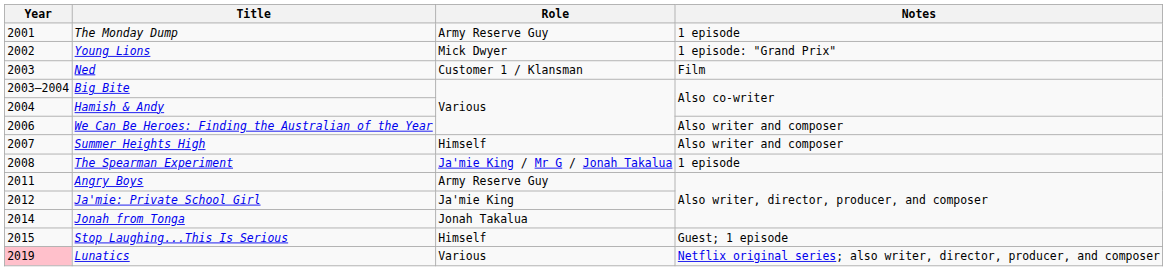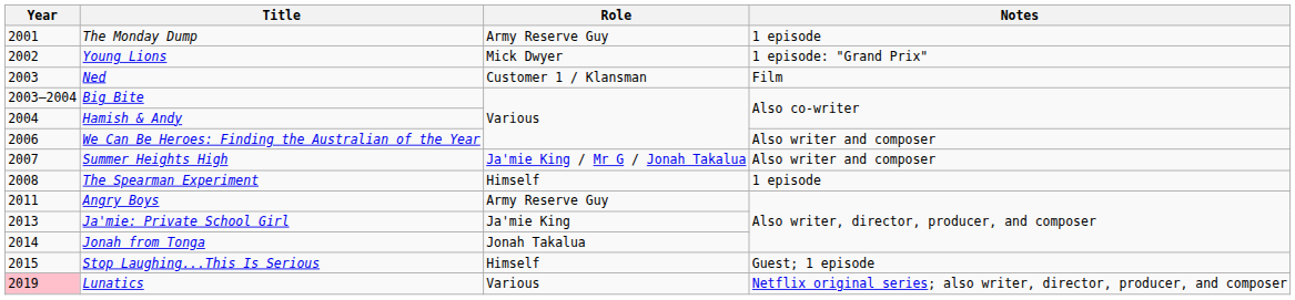 <table class="wikitable">
 <tr>
 <th>Year</th>
 <th>Title</th>
 <th>Role</th>
 <th>Notes</th>
 </tr>
 <tr>
 <td>2001</td>
 <td><em>The Monday Dump</em></td>
 <td>Army Reserve Guy</td>
 <td>1 episode</td>
 </tr>
 <tr>
 <td>2002</td>
 <td><a href='#'><em>Young Lions</em></a></td>
 <td>Mick Dwyer</td>
 <td>1 episode:  "Grand Prix"</td>
 </tr>
 <tr>
 <td>2003</td>
 <td><a href='#'><em>Ned</em></a></td>
 <td>Customer 1 / Klansman</td>
 <td>Film</td>
 </tr>
 <tr>
 <td>2003–2004</td>
 <td><em><a href='#'>Big Bite</a></em></td>
 <td rowspan="3">Various</td>
 <td rowspan="2">Also co-writer</td>
 </tr>
 <tr>
 <td>2004</td>
 <td><em><a href='#'>Hamish & Andy</a></em></td>
 </tr>
 <tr>
 <td>2006</td>
 <td><em><a href='#'>We Can Be Heroes: Finding the Australian of the Year</a></em></td>
 <td>Also writer and composer</td>
 </tr>
 <tr>
 <td>2007</td>
 <td><em><a href='#'>Summer Heights High</a></em></td>
-<td>Himself</td>
+<td><a href='#'>Ja'mie King</a> / <a href='#'>Mr G</a> / <a href='#'>Jonah Takalua</a></td>
 <td>Also writer and composer</td>
 </tr>
 <tr>
 <td>2008</td>
 <td><em><a href='#'>The Spearman Experiment</a></em></td>
-<td><a href='#'>Ja'mie King</a> / <a href='#'>Mr G</a> / <a href='#'>Jonah Takalua</a></td>
+<td>Himself</td>
 <td>1 episode</td>
 </tr>
 <tr>
 <td>2011</td>
 <td><em><a href='#'>Angry Boys</a></em></td>
 <td>Army Reserve Guy</td>
 <td rowspan="3">Also writer, director, producer, and composer</td>
 </tr>
 <tr>
-<td>2012</td>
+<td>2013</td>
 <td><em><a href='#'>Ja'mie: Private School Girl</a></em></td>
 <td>Ja'mie King</td>
 </tr>
 <tr>
 <td>2014</td>
 <td><em><a href='#'>Jonah from Tonga</a></em></td>
 <td>Jonah Takalua</td>
 </tr>
 <tr>
 <td>2015</td>
 <td><em><a href='#'>Stop Laughing...This Is Serious</a></em></td>
 <td>Himself</td>
 <td>Guest; 1 episode</td>
 </tr>
 <tr>
 <td style="background: pink;">2019</td>
 <td><a href='#'><em>Lunatics</em></a></td>
 <td>Various</td>
 <td><a href='#'>Netflix original series</a>; also writer, director, producer, and composer</td>
 </tr>
 </table>
